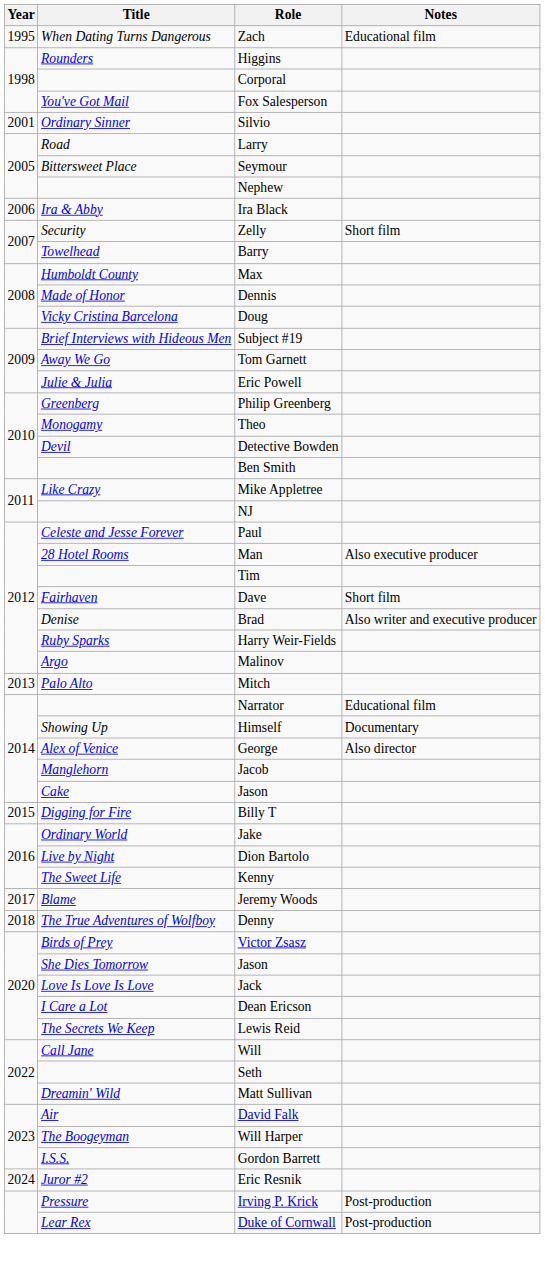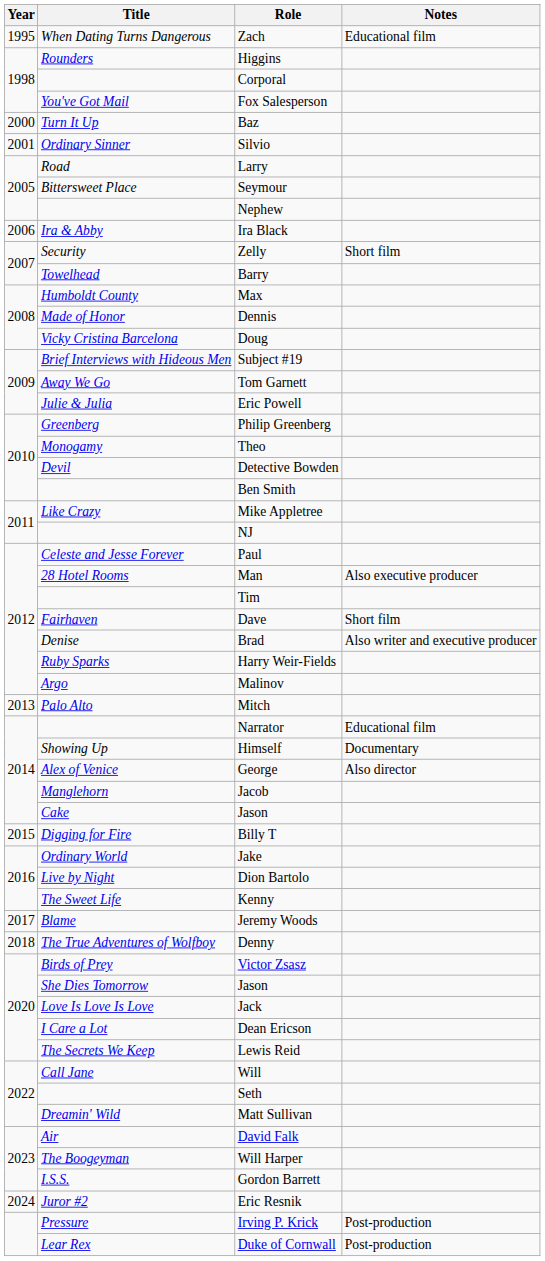 <table class="wikitable sortable">
 <tr>
 <th>Year</th>
 <th>Title</th>
 <th>Role</th>
 <th class="unsortable">Notes</th>
 </tr>
 <tr>
 <td>1995</td>
 <td><em>When Dating Turns Dangerous</em></td>
 <td>Zach</td>
 <td>Educational film</td>
 </tr>
 <tr>
 <td rowspan="3">1998</td>
 <td><em><a href='#'>Rounders</a></em></td>
 <td>Higgins</td>
 <td></td>
 </tr>
 <tr>
 <td><em></em></td>
 <td>Corporal</td>
 <td></td>
 </tr>
 <tr>
 <td><em><a href='#'>You've Got Mail</a></em></td>
 <td>Fox Salesperson</td>
+<td></td>
+</tr>
+<tr>
+<td>2000</td>
+<td><em><a href='#'>Turn It Up</a></em></td>
+<td>Baz</td>
 <td></td>
 </tr>
 <tr>
 <td>2001</td>
 <td><em><a href='#'>Ordinary Sinner</a></em></td>
 <td>Silvio</td>
 <td></td>
 </tr>
 <tr>
 <td rowspan="3">2005</td>
 <td><em>Road</em></td>
 <td>Larry</td>
 <td></td>
 </tr>
 <tr>
 <td><em>Bittersweet Place</em></td>
 <td>Seymour</td>
 <td></td>
 </tr>
 <tr>
 <td><em></em></td>
 <td>Nephew</td>
 <td></td>
 </tr>
 <tr>
 <td>2006</td>
 <td><em><a href='#'>Ira & Abby</a></em></td>
 <td>Ira Black</td>
 <td></td>
 </tr>
 <tr>
 <td rowspan="2">2007</td>
 <td><em>Security</em></td>
 <td>Zelly</td>
 <td>Short film</td>
 </tr>
 <tr>
 <td><em><a href='#'>Towelhead</a></em></td>
 <td>Barry</td>
 <td></td>
 </tr>
 <tr>
 <td rowspan="3">2008</td>
 <td><em><a href='#'>Humboldt County</a></em></td>
 <td>Max</td>
 <td></td>
 </tr>
 <tr>
 <td><em><a href='#'>Made of Honor</a></em></td>
 <td>Dennis</td>
 <td></td>
 </tr>
 <tr>
 <td><em><a href='#'>Vicky Cristina Barcelona</a></em></td>
 <td>Doug</td>
 <td></td>
 </tr>
 <tr>
 <td rowspan="3">2009</td>
 <td><em><a href='#'>Brief Interviews with Hideous Men</a></em></td>
 <td>Subject #19</td>
 <td></td>
 </tr>
 <tr>
 <td><em><a href='#'>Away We Go</a></em></td>
 <td>Tom Garnett</td>
 <td></td>
 </tr>
 <tr>
 <td><em><a href='#'>Julie & Julia</a></em></td>
 <td>Eric Powell</td>
 <td></td>
 </tr>
 <tr>
 <td rowspan="4">2010</td>
 <td><em><a href='#'>Greenberg</a></em></td>
 <td>Philip Greenberg</td>
 <td></td>
 </tr>
 <tr>
 <td><em><a href='#'>Monogamy</a></em></td>
 <td>Theo</td>
 <td></td>
 </tr>
 <tr>
 <td><em><a href='#'>Devil</a></em></td>
 <td>Detective Bowden</td>
 <td></td>
 </tr>
 <tr>
 <td><em></em></td>
 <td>Ben Smith</td>
 <td></td>
 </tr>
 <tr>
 <td rowspan="2">2011</td>
 <td><em><a href='#'>Like Crazy</a></em></td>
 <td>Mike Appletree</td>
 <td></td>
 </tr>
 <tr>
 <td><em></em></td>
 <td>NJ</td>
 <td></td>
 </tr>
 <tr>
 <td rowspan="7">2012</td>
 <td><em><a href='#'>Celeste and Jesse Forever</a></em></td>
 <td>Paul</td>
 <td></td>
 </tr>
 <tr>
 <td><em><a href='#'>28 Hotel Rooms</a></em></td>
 <td>Man</td>
 <td>Also executive producer</td>
 </tr>
 <tr>
 <td><em></em></td>
 <td>Tim</td>
 <td></td>
 </tr>
 <tr>
 <td><em><a href='#'>Fairhaven</a></em></td>
 <td>Dave</td>
 <td>Short film</td>
 </tr>
 <tr>
 <td><em>Denise</em></td>
 <td>Brad</td>
 <td>Also writer and executive producer</td>
 </tr>
 <tr>
 <td><em><a href='#'>Ruby Sparks</a></em></td>
 <td>Harry Weir-Fields</td>
 <td></td>
 </tr>
 <tr>
 <td><em><a href='#'>Argo</a></em></td>
 <td>Malinov</td>
 <td></td>
 </tr>
 <tr>
 <td>2013</td>
 <td><em><a href='#'>Palo Alto</a></em></td>
 <td>Mitch</td>
 <td></td>
 </tr>
 <tr>
 <td rowspan="5">2014</td>
 <td><em></em></td>
 <td>Narrator</td>
 <td>Educational film</td>
 </tr>
 <tr>
 <td><em>Showing Up</em></td>
 <td>Himself</td>
 <td>Documentary</td>
 </tr>
 <tr>
 <td><em><a href='#'>Alex of Venice</a></em></td>
 <td>George</td>
 <td>Also director</td>
 </tr>
 <tr>
 <td><em><a href='#'>Manglehorn</a></em></td>
 <td>Jacob</td>
 <td></td>
 </tr>
 <tr>
 <td><em><a href='#'>Cake</a></em></td>
 <td>Jason</td>
 <td></td>
 </tr>
 <tr>
 <td>2015</td>
 <td><em><a href='#'>Digging for Fire</a></em></td>
 <td>Billy T</td>
 <td></td>
 </tr>
 <tr>
 <td rowspan="3">2016</td>
 <td><em><a href='#'>Ordinary World</a></em></td>
 <td>Jake</td>
 <td></td>
 </tr>
 <tr>
 <td><em><a href='#'>Live by Night</a></em></td>
 <td>Dion Bartolo</td>
 <td></td>
 </tr>
 <tr>
 <td><em><a href='#'>The Sweet Life</a></em></td>
 <td>Kenny</td>
 <td></td>
 </tr>
 <tr>
 <td>2017</td>
 <td><em><a href='#'>Blame</a></em></td>
 <td>Jeremy Woods</td>
 <td></td>
 </tr>
 <tr>
 <td>2018</td>
 <td><em><a href='#'>The True Adventures of Wolfboy</a></em></td>
 <td>Denny</td>
 <td></td>
 </tr>
 <tr>
 <td rowspan="5">2020</td>
 <td><em><a href='#'>Birds of Prey</a></em></td>
 <td><a href='#'>Victor Zsasz</a></td>
 <td></td>
 </tr>
 <tr>
 <td><em><a href='#'>She Dies Tomorrow</a></em></td>
 <td>Jason</td>
 <td></td>
 </tr>
 <tr>
 <td><em><a href='#'>Love Is Love Is Love</a></em></td>
 <td>Jack</td>
 <td></td>
 </tr>
 <tr>
 <td><em><a href='#'>I Care a Lot</a></em></td>
 <td>Dean Ericson</td>
 <td></td>
 </tr>
 <tr>
 <td><em><a href='#'>The Secrets We Keep</a></em></td>
 <td>Lewis Reid</td>
 <td></td>
 </tr>
 <tr>
 <td rowspan="3">2022</td>
 <td><em><a href='#'>Call Jane</a></em></td>
 <td>Will</td>
 <td></td>
 </tr>
 <tr>
 <td><em></em></td>
 <td>Seth</td>
 <td></td>
 </tr>
 <tr>
 <td><em><a href='#'>Dreamin' Wild</a></em></td>
 <td>Matt Sullivan</td>
 <td></td>
 </tr>
 <tr>
 <td rowspan="3">2023</td>
 <td><em><a href='#'>Air</a></em></td>
 <td><a href='#'>David Falk</a></td>
 <td></td>
 </tr>
 <tr>
 <td><em><a href='#'>The Boogeyman</a></em></td>
 <td>Will Harper</td>
 <td></td>
 </tr>
 <tr>
 <td><em><a href='#'>I.S.S.</a></em></td>
 <td>Gordon Barrett</td>
 <td></td>
 </tr>
 <tr>
 <td>2024</td>
 <td><em><a href='#'>Juror #2</a></em></td>
 <td>Eric Resnik</td>
 <td></td>
 </tr>
 <tr>
 <td rowspan="2"></td>
 <td><em><a href='#'>Pressure</a></em></td>
 <td><a href='#'>Irving P. Krick</a></td>
 <td>Post-production</td>
 </tr>
 <tr>
 <td><em><a href='#'>Lear Rex</a></em></td>
 <td><a href='#'>Duke of Cornwall</a></td>
 <td>Post-production</td>
 </tr>
 </table>
